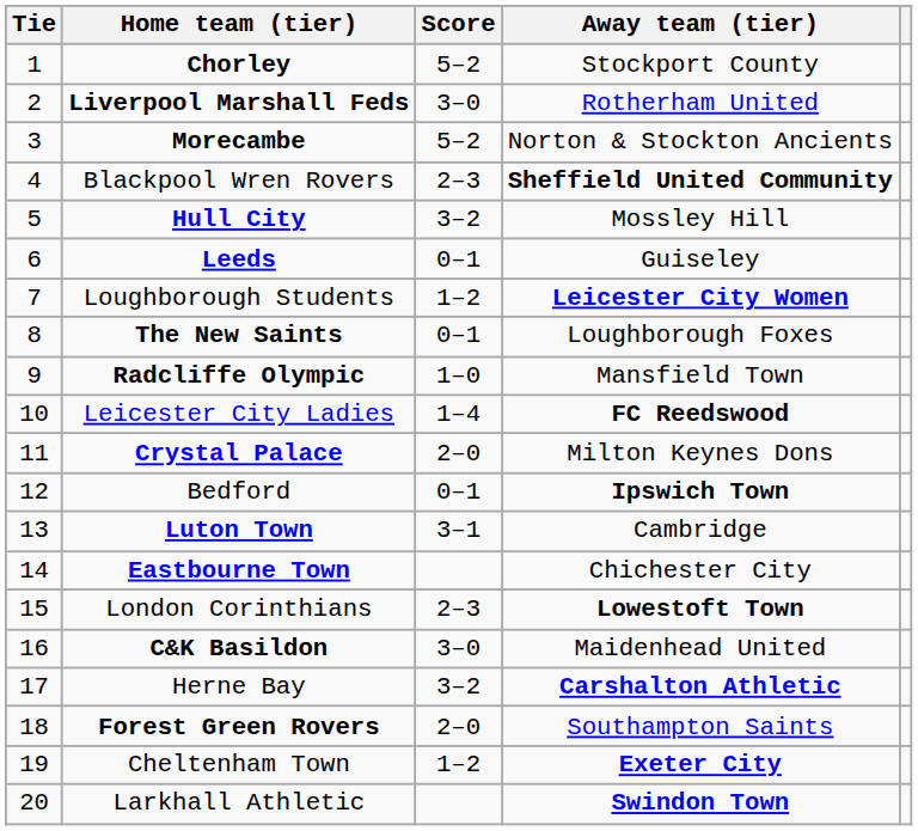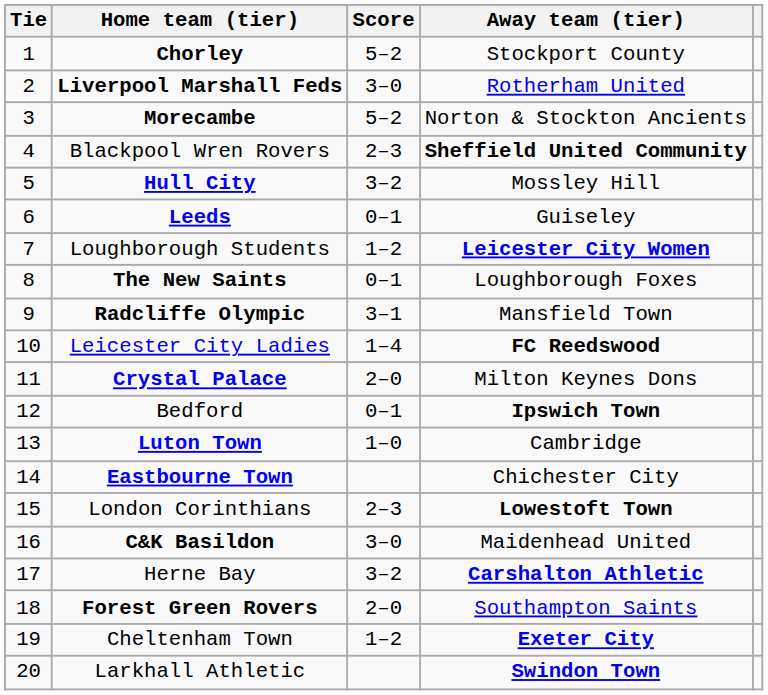 <table class="wikitable" style="text-align:center; font-size:85%">
 <tr>
 <th>Tie</th>
 <th>Home team (tier)</th>
 <th>Score</th>
 <th>Away team (tier)</th>
 <th></th>
 </tr>
 <tr>
 <td style="text-align:center;">1</td>
 <td><strong>Chorley</strong></td>
 <td style="text-align:center;">5–2</td>
 <td>Stockport County</td>
 <td></td>
 </tr>
 <tr>
 <td style="text-align:center;">2</td>
 <td><strong>Liverpool Marshall Feds</strong></td>
 <td style="text-align:center;">3–0</td>
 <td><a href='#'>Rotherham United</a></td>
 <td></td>
 </tr>
 <tr>
 <td style="text-align:center;">3</td>
 <td><strong>Morecambe</strong></td>
 <td style="text-align:center;">5–2</td>
 <td>Norton & Stockton Ancients</td>
 <td></td>
 </tr>
 <tr>
 <td style="text-align:center;">4</td>
 <td>Blackpool Wren Rovers</td>
 <td style="text-align:center;">2–3</td>
 <td><strong>Sheffield United Community</strong></td>
 <td></td>
 </tr>
 <tr>
 <td style="text-align:center;">5</td>
 <td><strong><a href='#'>Hull City</a></strong></td>
 <td style="text-align:center;">3–2</td>
 <td>Mossley Hill</td>
 <td></td>
 </tr>
 <tr>
 <td style="text-align:center;">6</td>
 <td><strong><a href='#'>Leeds</a></strong></td>
 <td style="text-align:center;">0–1</td>
 <td>Guiseley</td>
 <td></td>
 </tr>
 <tr>
 <td style="text-align:center;">7</td>
 <td>Loughborough Students</td>
 <td style="text-align:center;">1–2</td>
 <td><strong><a href='#'>Leicester City Women</a></strong></td>
 <td></td>
 </tr>
 <tr>
 <td style="text-align:center;">8</td>
 <td><strong>The New Saints</strong></td>
 <td style="text-align:center;">0–1</td>
 <td>Loughborough Foxes</td>
 <td></td>
 </tr>
 <tr>
 <td style="text-align:center;">9</td>
 <td><strong>Radcliffe Olympic</strong></td>
-<td style="text-align:center;">1–0</td>
+<td style="text-align:center;">3–1</td>
 <td>Mansfield Town</td>
 <td></td>
 </tr>
 <tr>
 <td style="text-align:center;">10</td>
 <td><a href='#'>Leicester City Ladies</a></td>
 <td style="text-align:center;">1–4</td>
 <td><strong>FC Reedswood</strong></td>
 <td></td>
 </tr>
 <tr>
 <td style="text-align:center;">11</td>
 <td><strong><a href='#'>Crystal Palace</a></strong></td>
 <td style="text-align:center;">2–0</td>
 <td>Milton Keynes Dons</td>
 <td></td>
 </tr>
 <tr>
 <td style="text-align:center;">12</td>
 <td>Bedford</td>
 <td style="text-align:center;">0–1</td>
 <td><strong>Ipswich Town</strong></td>
 <td></td>
 </tr>
 <tr>
 <td style="text-align:center;">13</td>
 <td><strong><a href='#'>Luton Town</a></strong></td>
-<td style="text-align:center;">3–1</td>
+<td style="text-align:center;">1–0</td>
 <td>Cambridge</td>
 <td></td>
 </tr>
 <tr>
 <td style="text-align:center;">14</td>
 <td><strong><a href='#'>Eastbourne Town</a></strong></td>
 <td style="text-align:center;"></td>
 <td>Chichester City</td>
 <td></td>
 </tr>
 <tr>
 <td style="text-align:center;">15</td>
 <td>London Corinthians</td>
 <td style="text-align:center;">2–3</td>
 <td><strong>Lowestoft Town</strong></td>
 <td></td>
 </tr>
 <tr>
 <td style="text-align:center;">16</td>
 <td><strong>C&K Basildon</strong></td>
 <td style="text-align:center;">3–0</td>
 <td>Maidenhead United</td>
 <td></td>
 </tr>
 <tr>
 <td style="text-align:center;">17</td>
 <td>Herne Bay</td>
 <td style="text-align:center;">3–2</td>
 <td><strong><a href='#'>Carshalton Athletic</a></strong></td>
 <td></td>
 </tr>
 <tr>
 <td style="text-align:center;">18</td>
 <td><strong>Forest Green Rovers</strong></td>
 <td style="text-align:center;">2–0</td>
 <td><a href='#'>Southampton Saints</a></td>
 <td></td>
 </tr>
 <tr>
 <td style="text-align:center;">19</td>
 <td>Cheltenham Town</td>
 <td style="text-align:center;">1–2</td>
 <td><strong><a href='#'>Exeter City</a></strong></td>
 <td></td>
 </tr>
 <tr>
 <td style="text-align:center;">20</td>
 <td>Larkhall Athletic</td>
 <td style="text-align:center;"></td>
 <td><strong><a href='#'>Swindon Town</a></strong></td>
 <td></td>
 </tr>
 </table>
